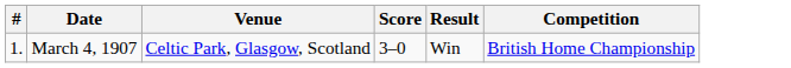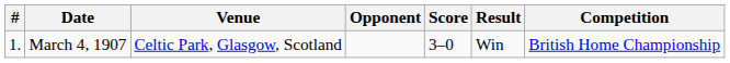 <table class="wikitable">
 <tr>
 <th>#</th>
 <th>Date</th>
 <th>Venue</th>
+<th>Opponent</th>
 <th>Score</th>
 <th>Result</th>
 <th>Competition</th>
 </tr>
 <tr>
 <td>1.</td>
 <td>March 4, 1907</td>
 <td><a href='#'>Celtic Park</a>, <a href='#'>Glasgow</a>, Scotland</td>
+<td></td>
 <td>3–0</td>
 <td>Win</td>
 <td><a href='#'>British Home Championship</a></td>
 </tr>
 </table>
